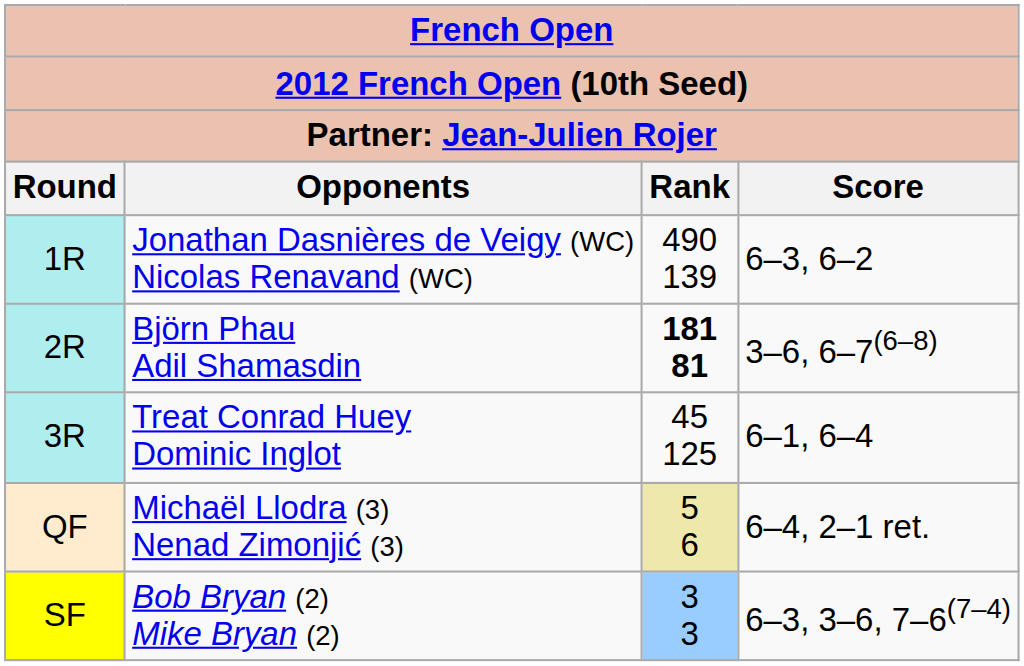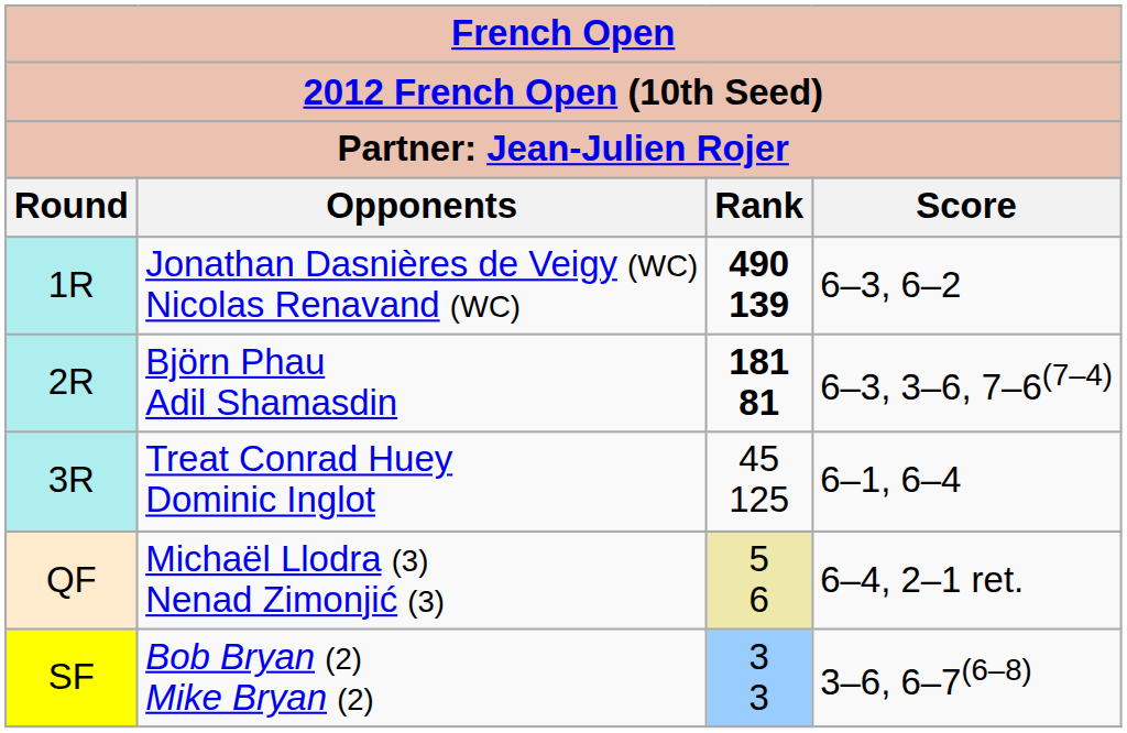 <table class="wikitable nowrap">
 <tr>
 <th colspan=4 style="background:#ebc2af;"><a href='#'>French Open</a></th>
 </tr>
 <tr>
 <th colspan=4 style="background:#ebc2af;"><a href='#'>2012 French Open</a> (10th Seed)</th>
 </tr>
 <tr>
 <th colspan=4 style="background:#ebc2af;">Partner:  <a href='#'>Jean-Julien Rojer</a></th>
 </tr>
 <tr>
 <th>Round</th>
 <th>Opponents</th>
 <th>Rank</th>
 <th>Score</th>
 </tr>
 <tr>
 <td align="center" style="background:#afeeee;">1R</td>
 <td> <a href='#'>Jonathan Dasnières de Veigy</a> <small>(WC)</small><br>  <a href='#'>Nicolas Renavand</a> <small>(WC)</small></td>
-<td align="center">490 <br> 139</td>
+<td align="center"><strong>490 <br> 139</strong></td>
 <td>6–3, 6–2</td>
 </tr>
 <tr>
 <td align="center" style="background:#afeeee;">2R</td>
 <td> <a href='#'>Björn Phau</a> <br>  <a href='#'>Adil Shamasdin</a></td>
 <td align="center"><strong>181 <br> 81</strong></td>
-<td>3–6, 6–7<sup>(6–8)</sup></td>
+<td>6–3, 3–6, 7–6<sup>(7–4)</sup></td>
 </tr>
 <tr>
 <td align="center" style="background:#afeeee;">3R</td>
 <td> <a href='#'>Treat Conrad Huey</a> <br>  <a href='#'>Dominic Inglot</a></td>
 <td align="center">45 <br> 125</td>
 <td>6–1, 6–4</td>
 </tr>
 <tr>
 <td align="center" style="background:#ffebcd;">QF</td>
 <td> <a href='#'>Michaël Llodra</a>  <small>(3)</small><br> <a href='#'>Nenad Zimonjić</a> <small>(3)</small></td>
 <td align="center" bgcolor=EEE8AA>5 <br> 6</td>
 <td>6–4, 2–1 ret.</td>
 </tr>
 <tr>
 <td align="center" style="background:yellow;">SF</td>
 <td><em> <a href='#'>Bob Bryan</a></em>  <small>(2)</small><br> <em> <a href='#'>Mike Bryan</a></em> <small>(2)</small></td>
 <td align="center" bgcolor=#99ccff>3 <br> 3</td>
-<td>6–3, 3–6, 7–6<sup>(7–4)</sup></td>
+<td>3–6, 6–7<sup>(6–8)</sup></td>
 </tr>
 </table>
